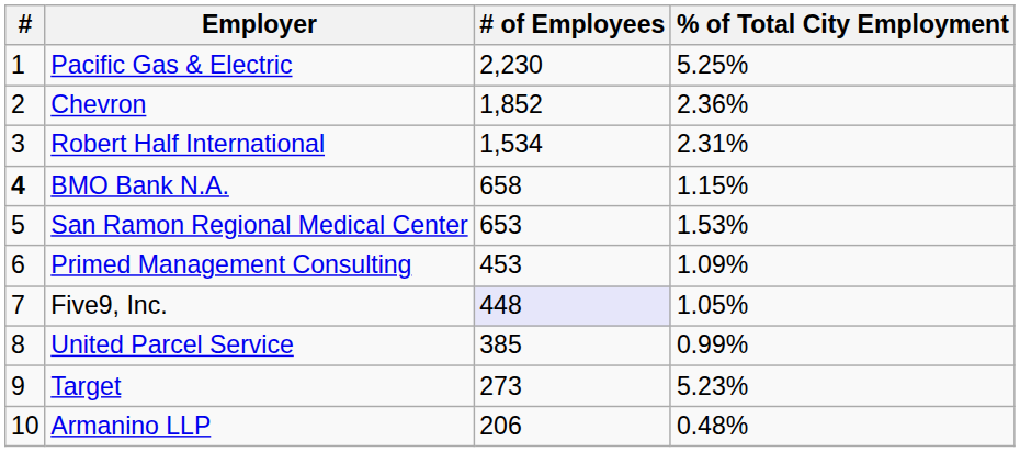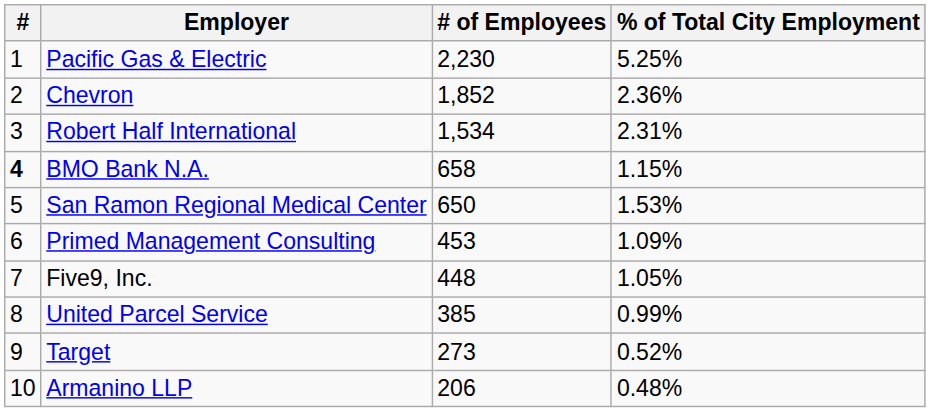 <table class="wikitable">
 <tr>
 <th>#</th>
 <th>Employer</th>
 <th># of Employees</th>
 <th>% of Total City Employment</th>
 </tr>
 <tr>
 <td>1</td>
 <td><a href='#'>Pacific Gas & Electric</a></td>
 <td>2,230</td>
 <td>5.25%</td>
 </tr>
 <tr>
 <td>2</td>
 <td><a href='#'>Chevron</a></td>
 <td>1,852</td>
 <td>2.36%</td>
 </tr>
 <tr>
 <td>3</td>
 <td><a href='#'>Robert Half International</a></td>
 <td>1,534</td>
 <td>2.31%</td>
 </tr>
 <tr>
 <td><strong>4</strong></td>
 <td><a href='#'>BMO Bank N.A.</a></td>
 <td>658</td>
 <td>1.15%</td>
 </tr>
 <tr>
 <td>5</td>
 <td><a href='#'>San Ramon Regional Medical Center</a></td>
-<td>653</td>
+<td>650</td>
 <td>1.53%</td>
 </tr>
 <tr>
 <td>6</td>
 <td><a href='#'>Primed Management Consulting</a></td>
 <td>453</td>
 <td>1.09%</td>
 </tr>
 <tr>
 <td>7</td>
 <td>Five9, Inc.</td>
-<td style="background: lavender;">448</td>
+<td>448</td>
 <td>1.05%</td>
 </tr>
 <tr>
 <td>8</td>
 <td><a href='#'>United Parcel Service</a></td>
 <td>385</td>
 <td>0.99%</td>
 </tr>
 <tr>
 <td>9</td>
 <td><a href='#'>Target</a></td>
 <td>273</td>
-<td>5.23%</td>
+<td>0.52%</td>
 </tr>
 <tr>
 <td>10</td>
 <td><a href='#'>Armanino LLP</a></td>
 <td>206</td>
 <td>0.48%</td>
 </tr>
 </table>
